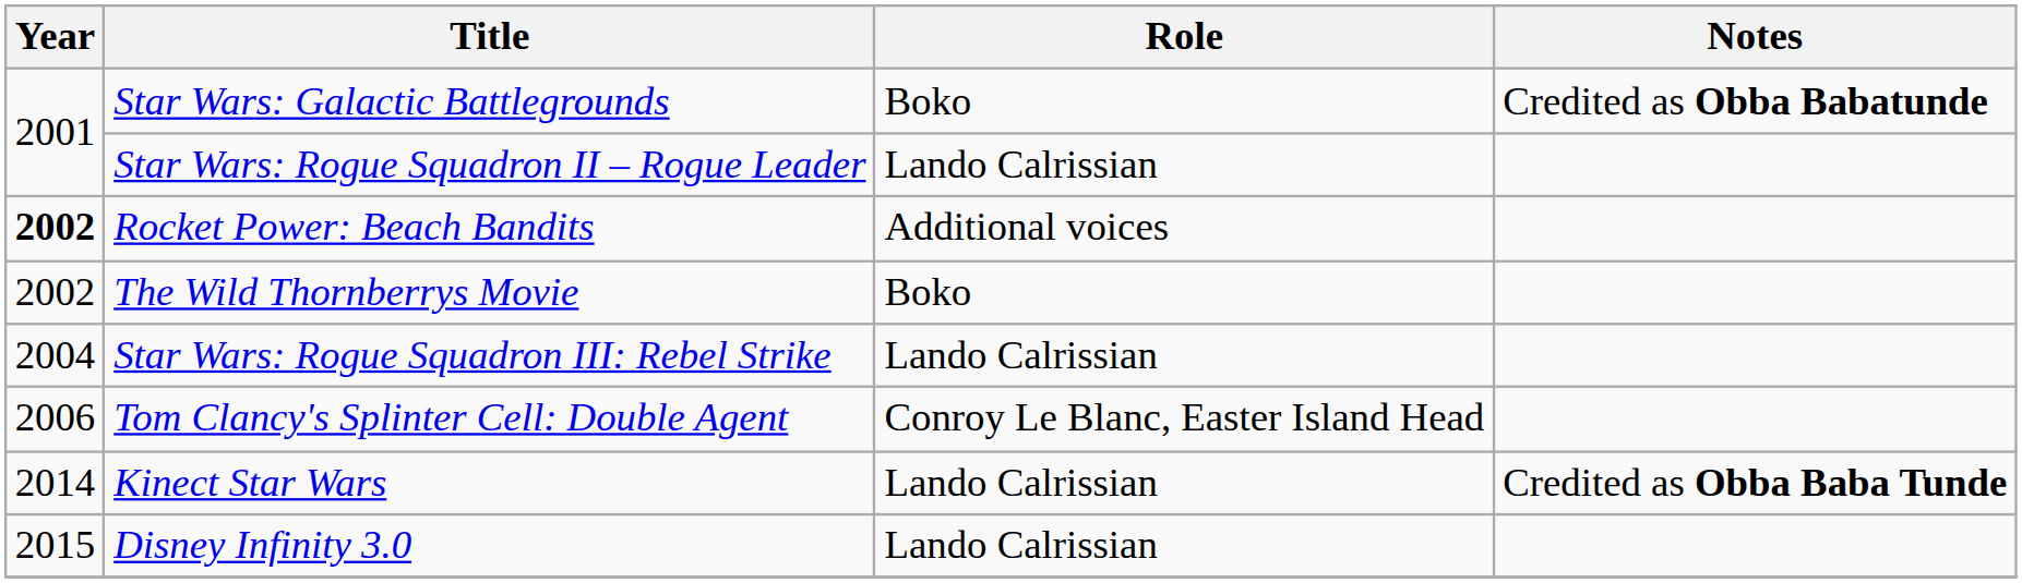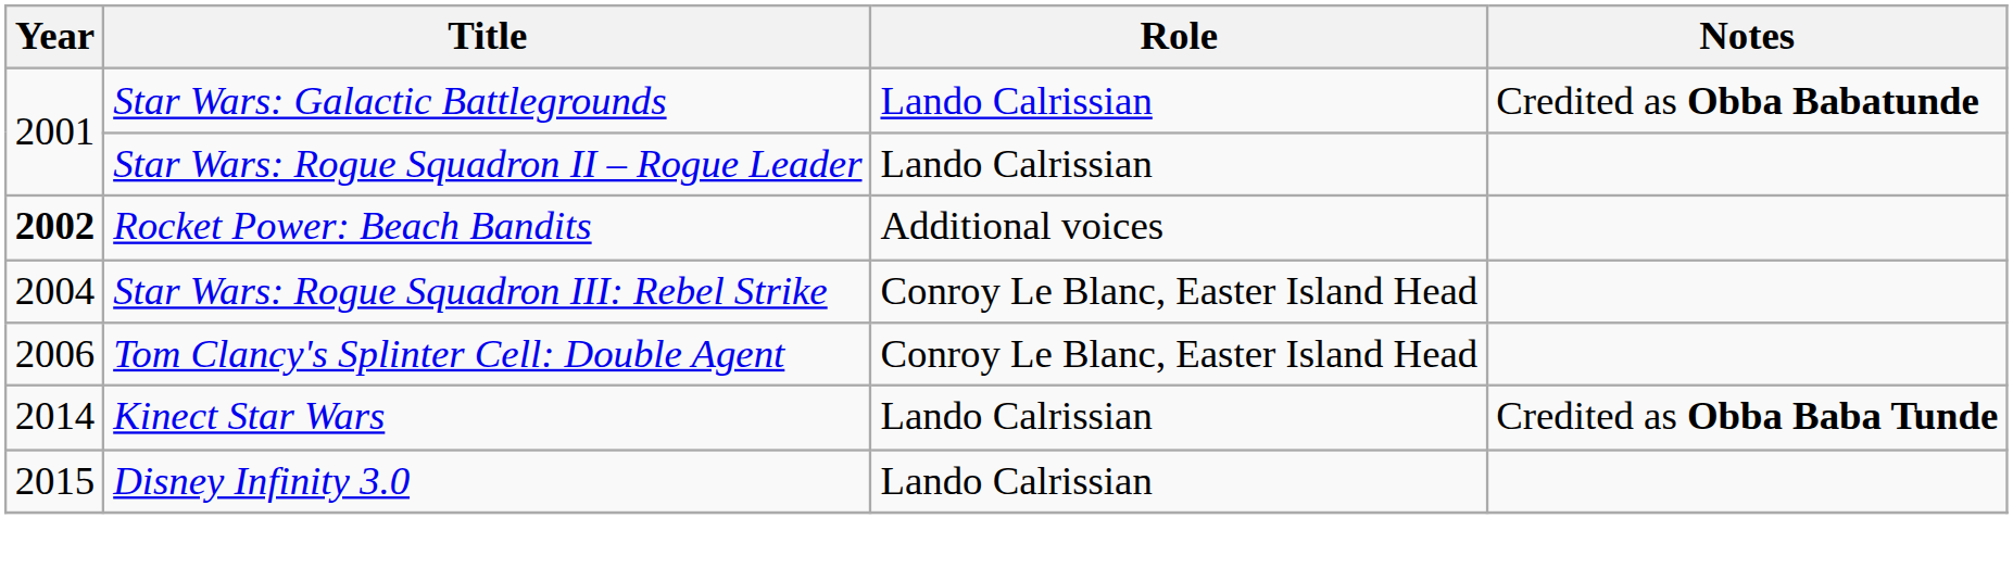 <table class="wikitable sortable">
 <tr>
 <th>Year</th>
 <th>Title</th>
 <th>Role</th>
 <th>Notes</th>
 </tr>
 <tr>
 <td rowspan=2>2001</td>
 <td><em><a href='#'>Star Wars: Galactic Battlegrounds</a></em></td>
-<td>Boko</td>
+<td><a href='#'>Lando Calrissian</a></td>
 <td>Credited as <strong>Obba Babatunde</strong></td>
 </tr>
 <tr>
 <td><em><a href='#'>Star Wars: Rogue Squadron II – Rogue Leader</a></em></td>
 <td>Lando Calrissian</td>
 <td></td>
 </tr>
 <tr>
 <td><strong>2002</strong></td>
 <td><em><a href='#'>Rocket Power: Beach Bandits</a></em></td>
 <td>Additional voices</td>
 <td></td>
 </tr>
 <tr>
-<td>2002</td>
-<td><em><a href='#'>The Wild Thornberrys Movie</a></em></td>
-<td>Boko</td>
-<td></td>
-</tr>
-<tr>
 <td>2004</td>
 <td><em><a href='#'>Star Wars: Rogue Squadron III: Rebel Strike</a></em></td>
-<td>Lando Calrissian</td>
+<td>Conroy Le Blanc, Easter Island Head</td>
 <td></td>
 </tr>
 <tr>
 <td>2006</td>
 <td><em><a href='#'>Tom Clancy's Splinter Cell: Double Agent</a></em></td>
 <td>Conroy Le Blanc, Easter Island Head</td>
 <td></td>
 </tr>
 <tr>
 <td>2014</td>
 <td><em><a href='#'>Kinect Star Wars</a></em></td>
 <td>Lando Calrissian</td>
 <td>Credited as <strong>Obba Baba Tunde</strong></td>
 </tr>
 <tr>
 <td>2015</td>
 <td><em><a href='#'>Disney Infinity 3.0</a></em></td>
 <td>Lando Calrissian</td>
 <td></td>
 </tr>
 <tr>
 </tr>
 </table>
